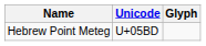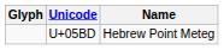 <table class="wikitable">
 <tr>
+<th scope="col">Glyph</th>
+<th scope="col"><a href='#'>Unicode</a></th>
 <th scope="col">Name</th>
-<th scope="col"><a href='#'>Unicode</a></th>
-<th scope="col">Glyph</th>
 </tr>
 <tr>
+<td align="center" style="font-size:300%;line-height:normal;"></td>
+<td>U+05BD</td>
 <td>Hebrew Point Meteg</td>
-<td>U+05BD</td>
-<td align="center" style="font-size:300%;line-height:normal;"></td>
 </tr>
 </table>
